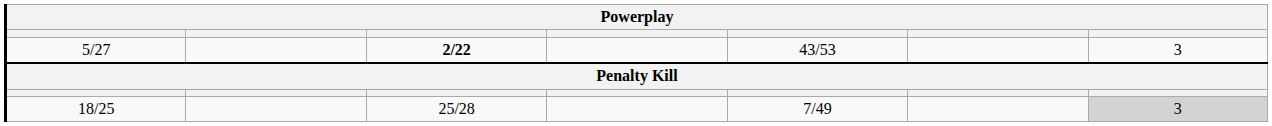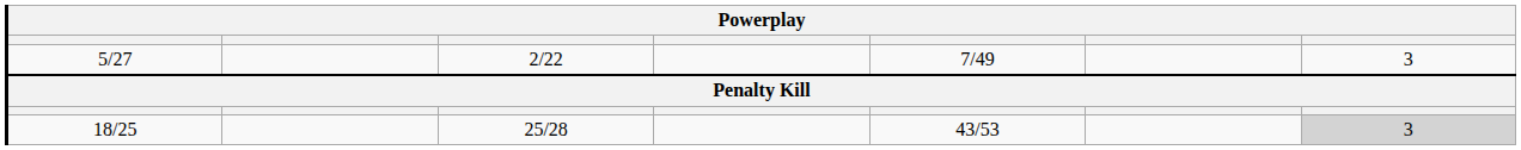 <table class="wikitable" style="width:100%; text-align:center; border-left:#000 3px solid;">
 <tr>
 <th colspan=7>Powerplay</th>
 </tr>
 <tr>
 <th style="width:14.3%;"></th>
 <th style="width:14.3%;"></th>
 <th style="width:14.3%;"></th>
 <th style="width:14.3%;"></th>
 <th style="width:14.3%;"></th>
 <th style="width:14.3%;"></th>
 <th style="width:14.3%;"></th>
 </tr>
 <tr>
 <td>5/27</td>
 <td></td>
-<td><strong>2/22</strong></td>
+<td>2/22</td>
 <td></td>
-<td>43/53</td>
+<td>7/49</td>
 <td></td>
 <td>3</td>
 </tr>
 <tr>
 <th colspan=7 style="border-top:2px solid #000000;">Penalty Kill</th>
 </tr>
 <tr>
 <th></th>
 <th></th>
 <th></th>
 <th></th>
 <th></th>
 <th></th>
 <th></th>
 </tr>
 <tr>
 <td>18/25</td>
 <td></td>
 <td>25/28</td>
 <td></td>
-<td>7/49</td>
+<td>43/53</td>
 <td></td>
 <td style="background: lightgrey;">3</td>
 </tr>
 </table>
